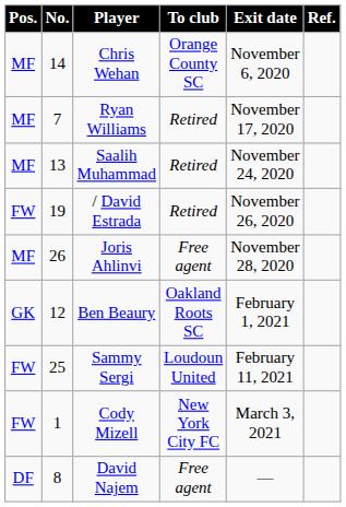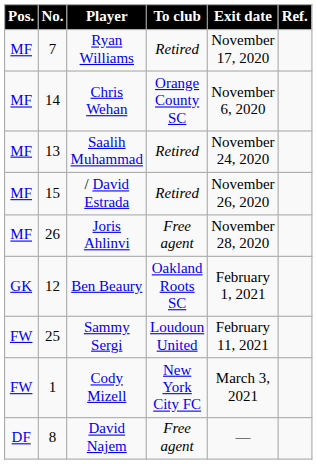 <table class="wikitable" style="text-align:center; font-size:86%; width:45%;">
 <tr>
 <th style="background:#000; color:white; text-align:center;">Pos.</th>
 <th style="background:#000; color:white; text-align:center;">No.</th>
 <th style="background:#000; color:white; text-align:center;">Player</th>
 <th style="background:#000; color:white; text-align:center;">To club</th>
 <th style="background:#000; color:white; text-align:center;">Exit date</th>
 <th style="background:#000; color:white; text-align:center;">Ref.</th>
 </tr>
 <tr>
 <td><a href='#'>MF</a></td>
+<td>7</td>
+<td> <a href='#'>Ryan Williams</a></td>
+<td><em>Retired</em></td>
+<td>November 17, 2020</td>
+<td></td>
+</tr>
+<tr>
+<td><a href='#'>MF</a></td>
 <td>14</td>
 <td> <a href='#'>Chris Wehan</a></td>
 <td> <a href='#'>Orange County SC</a></td>
 <td>November 6, 2020</td>
-<td></td>
-</tr>
-<tr>
-<td><a href='#'>MF</a></td>
-<td>7</td>
-<td> <a href='#'>Ryan Williams</a></td>
-<td><em>Retired</em></td>
-<td>November 17, 2020</td>
 <td></td>
 </tr>
 <tr>
 <td><a href='#'>MF</a></td>
 <td>13</td>
 <td> <a href='#'>Saalih Muhammad</a></td>
 <td><em>Retired</em></td>
 <td>November 24, 2020</td>
 <td></td>
 </tr>
 <tr>
-<td><a href='#'>FW</a></td>
-<td>19</td>
+<td><a href='#'>MF</a></td>
+<td>15</td>
 <td>/ <a href='#'>David Estrada</a></td>
 <td><em>Retired</em></td>
 <td>November 26, 2020</td>
 <td></td>
 </tr>
 <tr>
 <td><a href='#'>MF</a></td>
 <td>26</td>
 <td> <a href='#'>Joris Ahlinvi</a></td>
 <td><em>Free agent</em></td>
 <td>November 28, 2020</td>
 <td></td>
 </tr>
 <tr>
 <td><a href='#'>GK</a></td>
 <td>12</td>
 <td> <a href='#'>Ben Beaury</a></td>
 <td> <a href='#'>Oakland Roots SC</a></td>
 <td>February 1, 2021</td>
 <td></td>
 </tr>
 <tr>
 <td><a href='#'>FW</a></td>
 <td>25</td>
 <td> <a href='#'>Sammy Sergi</a></td>
 <td> <a href='#'>Loudoun United</a></td>
 <td>February 11, 2021</td>
 <td></td>
 </tr>
 <tr>
 <td><a href='#'>FW</a></td>
 <td>1</td>
 <td> <a href='#'>Cody Mizell</a></td>
 <td> <a href='#'>New York City FC</a></td>
 <td>March 3, 2021</td>
 <td></td>
 </tr>
 <tr>
 <td><a href='#'>DF</a></td>
 <td>8</td>
 <td> <a href='#'>David Najem</a></td>
 <td><em>Free agent</em></td>
 <td>—</td>
 <td></td>
 </tr>
 </table>
